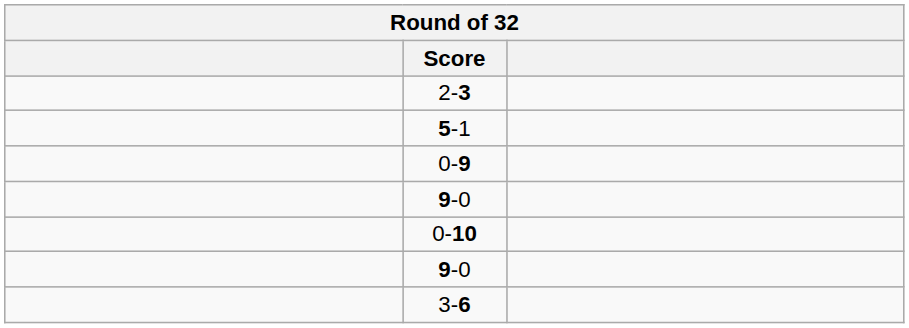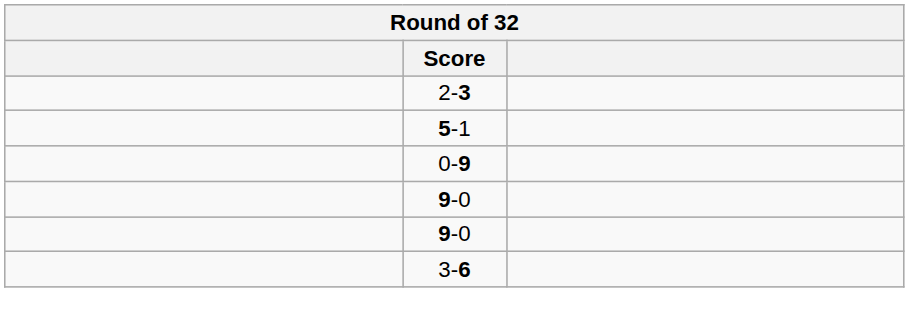 <table class="wikitable" style="text-align: center; font-size:90% ">
 <tr>
 <th colspan=3>Round of 32</th>
 </tr>
 <tr>
 <th align="right" width="250"></th>
 <th width="60">Score</th>
 <th align="left" width="250"></th>
 </tr>
 <tr>
 <td align=left></td>
 <td align=center>2-<strong>3</strong></td>
 <td align=left><strong></strong></td>
 </tr>
 <tr>
 <td align=left><strong></strong></td>
 <td align=center><strong>5</strong>-1</td>
 <td align=left></td>
 </tr>
 <tr>
 <td align=left></td>
 <td align=center>0-<strong>9</strong></td>
 <td align=left><strong></strong></td>
 </tr>
 <tr>
 <td align=left><strong></strong></td>
 <td align=center><strong>9</strong>-0</td>
 <td align=left></td>
 </tr>
 <tr>
-<td align=left></td>
-<td align=center>0-<strong>10</strong></td>
-<td align=left><strong></strong></td>
-</tr>
-<tr>
 <td align=left><strong></strong></td>
 <td align=center><strong>9</strong>-0</td>
 <td align=left></td>
 </tr>
 <tr>
 <td align=left></td>
 <td align=center>3-<strong>6</strong></td>
 <td align=left><strong></strong></td>
 </tr>
 </table>
